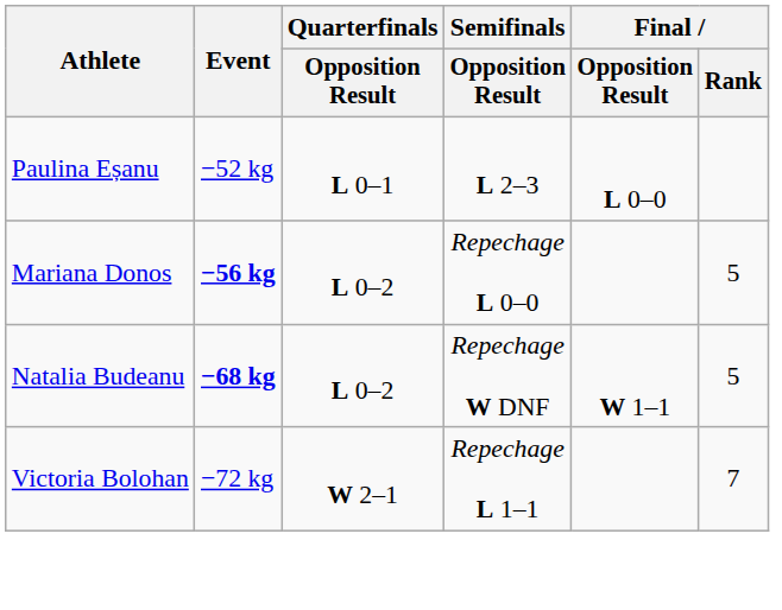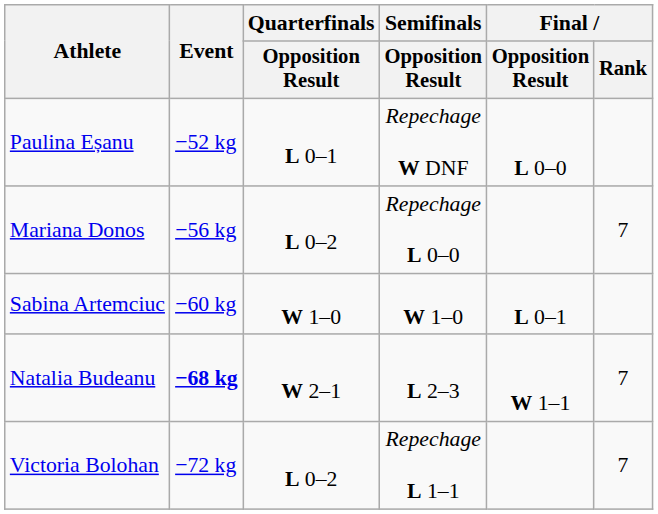 <table class="wikitable" style="text-align:center; font-size:90%">
 <tr>
 <th rowspan=2>Athlete</th>
 <th rowspan=2>Event</th>
 <th>Quarterfinals</th>
 <th>Semifinals</th>
 <th colspan=2>Final / </th>
 </tr>
 <tr style="font-size:95%">
 <th>Opposition<br>Result</th>
 <th>Opposition<br>Result</th>
 <th>Opposition<br>Result</th>
 <th>Rank</th>
 </tr>
 <tr>
 <td align=left><a href='#'>Paulina Eșanu</a></td>
 <td align=left><a href='#'>−52 kg</a></td>
 <td><br> <strong>L</strong> 0–1</td>
-<td><br> <strong>L</strong> 2–3</td>
+<td><em>Repechage</em><br><br> <strong>W</strong> DNF</td>
 <td><br><br> <strong>L</strong> 0–0</td>
 <td></td>
 </tr>
 <tr>
 <td align=left><a href='#'>Mariana Donos</a></td>
-<td align=left><strong><a href='#'>−56 kg</a></strong></td>
+<td align=left><a href='#'>−56 kg</a></td>
 <td><br> <strong>L</strong> 0–2</td>
 <td><em>Repechage</em><br><br> <strong>L</strong> 0–0</td>
 <td></td>
-<td>5</td>
+<td>7</td>
+</tr>
+<tr>
+<td align=left><a href='#'>Sabina Artemciuc</a></td>
+<td align=left><a href='#'>−60 kg</a></td>
+<td><br> <strong>W</strong> 1–0</td>
+<td><br> <strong>W</strong> 1–0</td>
+<td><br> <strong>L</strong> 0–1</td>
+<td></td>
 </tr>
 <tr>
 <td align=left><a href='#'>Natalia Budeanu</a></td>
 <td align=left><strong><a href='#'>−68 kg</a></strong></td>
-<td><br> <strong>L</strong> 0–2</td>
-<td><em>Repechage</em><br><br> <strong>W</strong> DNF</td>
+<td><br> <strong>W</strong> 2–1</td>
+<td><br> <strong>L</strong> 2–3</td>
 <td><br><br> <strong>W</strong> 1–1</td>
-<td>5</td>
+<td>7</td>
 </tr>
 <tr>
 <td align=left><a href='#'>Victoria Bolohan</a></td>
 <td align=left><a href='#'>−72 kg</a></td>
-<td><br> <strong>W</strong> 2–1</td>
+<td><br> <strong>L</strong> 0–2</td>
 <td><em>Repechage</em><br><br> <strong>L</strong> 1–1</td>
 <td></td>
 <td>7</td>
 </tr>
 </table>
